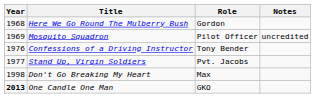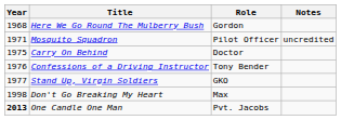 <table class= "wikitable">
 <tr>
 <th>Year</th>
 <th>Title</th>
 <th>Role</th>
 <th>Notes</th>
 </tr>
 <tr>
 <td>1968</td>
 <td><em><a href='#'>Here We Go Round The Mulberry Bush</a></em></td>
 <td>Gordon</td>
 <td></td>
 </tr>
 <tr>
-<td>1969</td>
+<td>1971</td>
 <td><em><a href='#'>Mosquito Squadron</a></em></td>
 <td>Pilot Officer</td>
 <td>uncredited</td>
+</tr>
+<tr>
+<td>1975</td>
+<td><em><a href='#'>Carry On Behind</a></em></td>
+<td>Doctor</td>
+<td></td>
 </tr>
 <tr>
 <td>1976</td>
 <td><em><a href='#'>Confessions of a Driving Instructor</a></em></td>
 <td>Tony Bender</td>
 <td></td>
 </tr>
 <tr>
 <td>1977</td>
 <td><em><a href='#'>Stand Up, Virgin Soldiers</a></em></td>
-<td>Pvt. Jacobs</td>
+<td>GKO</td>
 <td></td>
 </tr>
 <tr>
 <td>1998</td>
 <td><em>Don't Go Breaking My Heart</em></td>
 <td>Max</td>
 <td></td>
 </tr>
 <tr>
 <td><strong>2013</strong></td>
 <td><em>One Candle One Man</em></td>
-<td>GKO</td>
+<td>Pvt. Jacobs</td>
 <td></td>
 </tr>
 </table>
